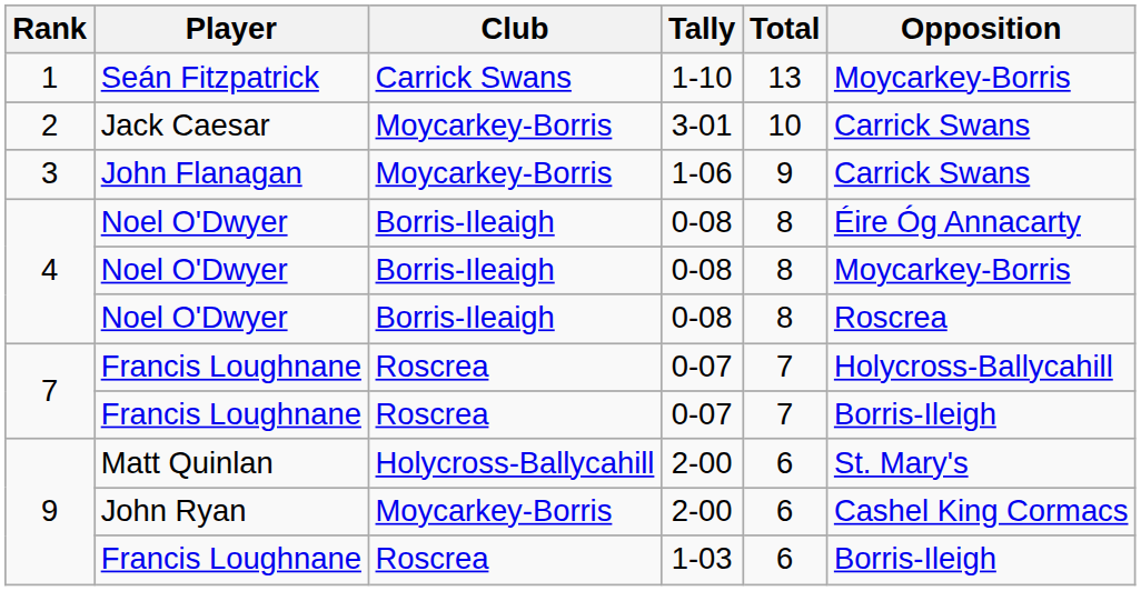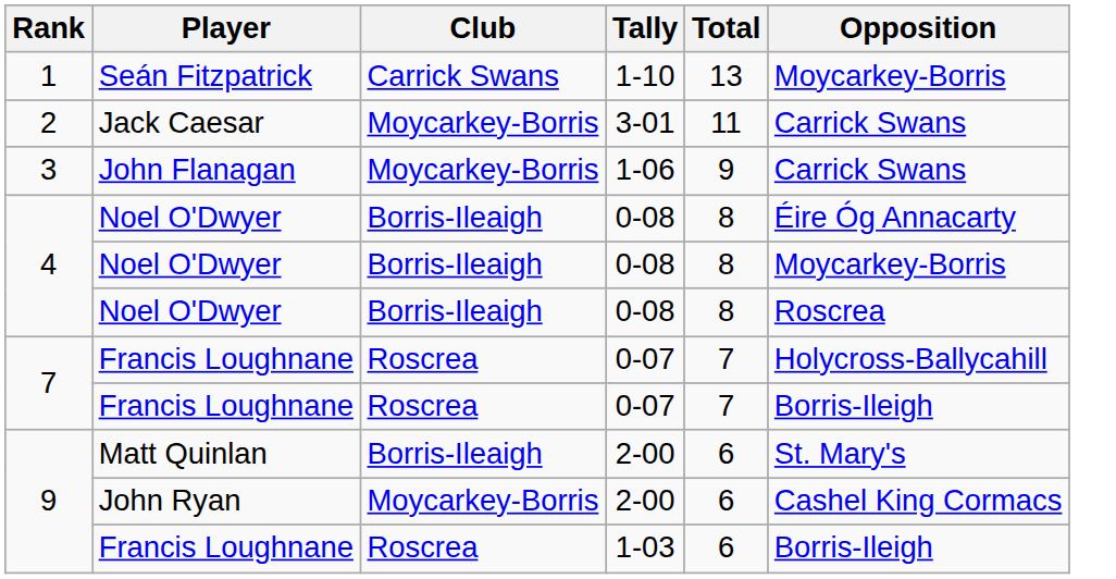 <table class="wikitable">
 <tr>
 <th>Rank</th>
 <th>Player</th>
 <th>Club</th>
 <th>Tally</th>
 <th>Total</th>
 <th>Opposition</th>
 </tr>
 <tr>
 <td rowspan="1" style="text-align:center;">1</td>
 <td><a href='#'>Seán Fitzpatrick</a></td>
 <td><a href='#'>Carrick Swans</a></td>
 <td align=center>1-10</td>
 <td align=center>13</td>
 <td><a href='#'>Moycarkey-Borris</a></td>
 </tr>
 <tr>
 <td rowspan="1" style="text-align:center;">2</td>
 <td>Jack Caesar</td>
 <td><a href='#'>Moycarkey-Borris</a></td>
 <td align=center>3-01</td>
-<td align=center>10</td>
+<td align=center>11</td>
 <td><a href='#'>Carrick Swans</a></td>
 </tr>
 <tr>
 <td rowspan="1" style="text-align:center;">3</td>
 <td><a href='#'>John Flanagan</a></td>
 <td><a href='#'>Moycarkey-Borris</a></td>
 <td align=center>1-06</td>
 <td align=center>9</td>
 <td><a href='#'>Carrick Swans</a></td>
 </tr>
 <tr>
 <td rowspan="3" style="text-align:center;">4</td>
 <td><a href='#'>Noel O'Dwyer</a></td>
 <td><a href='#'>Borris-Ileaigh</a></td>
 <td align=center>0-08</td>
 <td align=center>8</td>
 <td><a href='#'>Éire Óg Annacarty</a></td>
 </tr>
 <tr>
 <td><a href='#'>Noel O'Dwyer</a></td>
 <td><a href='#'>Borris-Ileaigh</a></td>
 <td align=center>0-08</td>
 <td align=center>8</td>
 <td><a href='#'>Moycarkey-Borris</a></td>
 </tr>
 <tr>
 <td><a href='#'>Noel O'Dwyer</a></td>
 <td><a href='#'>Borris-Ileaigh</a></td>
 <td align=center>0-08</td>
 <td align=center>8</td>
 <td><a href='#'>Roscrea</a></td>
 </tr>
 <tr>
 <td rowspan="2" style="text-align:center;">7</td>
 <td><a href='#'>Francis Loughnane</a></td>
 <td><a href='#'>Roscrea</a></td>
 <td align=center>0-07</td>
 <td align=center>7</td>
 <td><a href='#'>Holycross-Ballycahill</a></td>
 </tr>
 <tr>
 <td><a href='#'>Francis Loughnane</a></td>
 <td><a href='#'>Roscrea</a></td>
 <td align=center>0-07</td>
 <td align=center>7</td>
 <td><a href='#'>Borris-Ileigh</a></td>
 </tr>
 <tr>
 <td rowspan="3" style="text-align:center;">9</td>
 <td>Matt Quinlan</td>
-<td><a href='#'>Holycross-Ballycahill</a></td>
+<td><a href='#'>Borris-Ileaigh</a></td>
 <td align=center>2-00</td>
 <td align=center>6</td>
 <td><a href='#'>St. Mary's</a></td>
 </tr>
 <tr>
 <td>John Ryan</td>
 <td><a href='#'>Moycarkey-Borris</a></td>
 <td align=center>2-00</td>
 <td align=center>6</td>
 <td><a href='#'>Cashel King Cormacs</a></td>
 </tr>
 <tr>
 <td><a href='#'>Francis Loughnane</a></td>
 <td><a href='#'>Roscrea</a></td>
 <td align=center>1-03</td>
 <td align=center>6</td>
 <td><a href='#'>Borris-Ileigh</a></td>
 </tr>
 </table>
